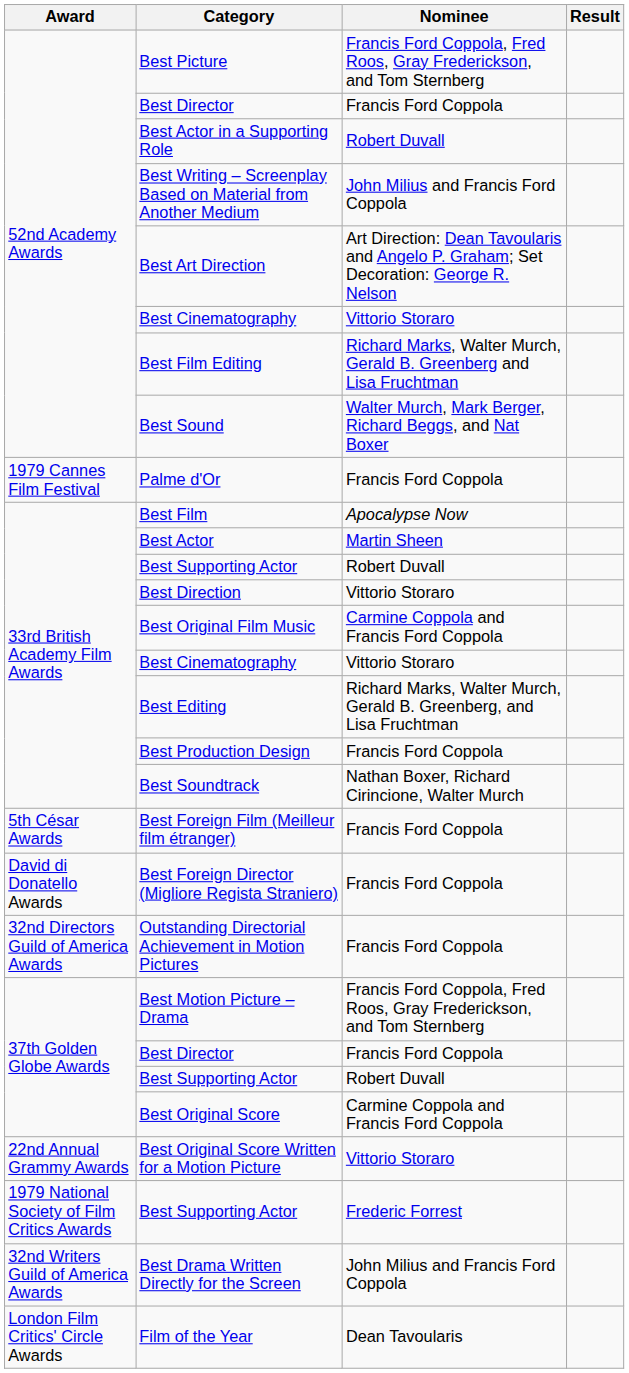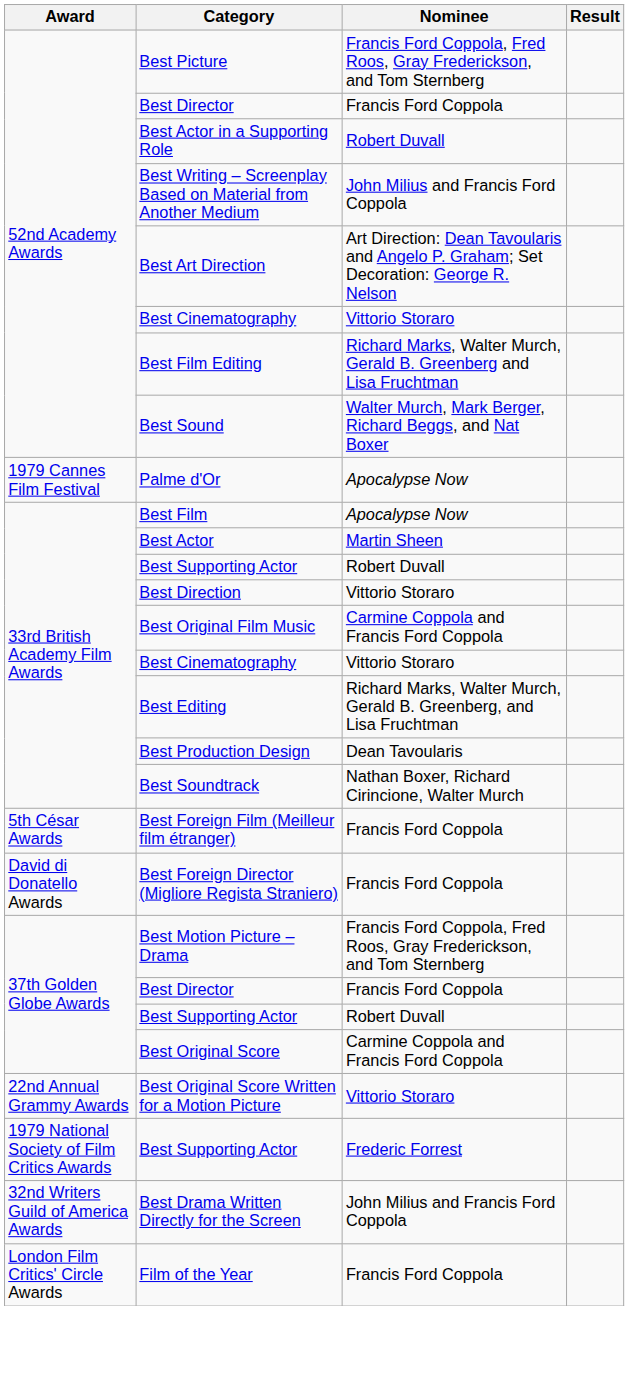 <table class="wikitable">
 <tr>
 <th>Award</th>
 <th>Category</th>
 <th>Nominee</th>
 <th>Result</th>
 </tr>
 <tr>
 <td rowspan=8><a href='#'>52nd Academy Awards</a></td>
 <td><a href='#'>Best Picture</a></td>
 <td><a href='#'>Francis Ford Coppola</a>, <a href='#'>Fred Roos</a>, <a href='#'>Gray Frederickson</a>, and Tom Sternberg</td>
 <td></td>
 </tr>
 <tr>
 <td><a href='#'>Best Director</a></td>
 <td>Francis Ford Coppola</td>
 <td></td>
 </tr>
 <tr>
 <td><a href='#'>Best Actor in a Supporting Role</a></td>
 <td><a href='#'>Robert Duvall</a></td>
 <td></td>
 </tr>
 <tr>
 <td><a href='#'>Best Writing – Screenplay Based on Material from Another Medium</a></td>
 <td><a href='#'>John Milius</a> and Francis Ford Coppola</td>
 <td></td>
 </tr>
 <tr>
 <td><a href='#'>Best Art Direction</a></td>
 <td>Art Direction: <a href='#'>Dean Tavoularis</a> and <a href='#'>Angelo P. Graham</a>; Set Decoration: <a href='#'>George R. Nelson</a></td>
 <td></td>
 </tr>
 <tr>
 <td><a href='#'>Best Cinematography</a></td>
 <td><a href='#'>Vittorio Storaro</a></td>
 <td></td>
 </tr>
 <tr>
 <td><a href='#'>Best Film Editing</a></td>
 <td><a href='#'>Richard Marks</a>, Walter Murch, <a href='#'>Gerald B. Greenberg</a> and <a href='#'>Lisa Fruchtman</a></td>
 <td></td>
 </tr>
 <tr>
 <td><a href='#'>Best Sound</a></td>
 <td><a href='#'>Walter Murch</a>, <a href='#'>Mark Berger</a>, <a href='#'>Richard Beggs</a>, and <a href='#'>Nat Boxer</a></td>
 <td></td>
 </tr>
 <tr>
 <td><a href='#'>1979 Cannes Film Festival</a></td>
 <td><a href='#'>Palme d'Or</a></td>
-<td>Francis Ford Coppola</td>
+<td><em>Apocalypse Now</em></td>
 <td></td>
 </tr>
 <tr>
 <td rowspan=9><a href='#'>33rd British Academy Film Awards</a></td>
 <td><a href='#'>Best Film</a></td>
 <td><em>Apocalypse Now</em></td>
 <td></td>
 </tr>
 <tr>
 <td><a href='#'>Best Actor</a></td>
 <td><a href='#'>Martin Sheen</a></td>
 <td></td>
 </tr>
 <tr>
 <td><a href='#'>Best Supporting Actor</a></td>
 <td>Robert Duvall</td>
 <td></td>
 </tr>
 <tr>
 <td><a href='#'>Best Direction</a></td>
 <td>Vittorio Storaro</td>
 <td></td>
 </tr>
 <tr>
 <td><a href='#'>Best Original Film Music</a></td>
 <td><a href='#'>Carmine Coppola</a> and Francis Ford Coppola</td>
 <td></td>
 </tr>
 <tr>
 <td><a href='#'>Best Cinematography</a></td>
 <td>Vittorio Storaro</td>
 <td></td>
 </tr>
 <tr>
 <td><a href='#'>Best Editing</a></td>
 <td>Richard Marks, Walter Murch, Gerald B. Greenberg, and Lisa Fruchtman</td>
 <td></td>
 </tr>
 <tr>
 <td><a href='#'>Best Production Design</a></td>
-<td>Francis Ford Coppola</td>
+<td>Dean Tavoularis</td>
 <td></td>
 </tr>
 <tr>
 <td><a href='#'>Best Soundtrack</a></td>
 <td>Nathan Boxer, Richard Cirincione, Walter Murch</td>
 <td></td>
 </tr>
 <tr>
 <td><a href='#'>5th César Awards</a></td>
 <td><a href='#'>Best Foreign Film (Meilleur film étranger)</a></td>
 <td>Francis Ford Coppola</td>
 <td></td>
 </tr>
 <tr>
 <td><a href='#'>David di Donatello</a> Awards</td>
 <td><a href='#'>Best Foreign Director (Migliore Regista Straniero)</a></td>
-<td>Francis Ford Coppola</td>
-<td></td>
-</tr>
-<tr>
-<td><a href='#'>32nd Directors Guild of America Awards</a></td>
-<td><a href='#'>Outstanding Directorial Achievement in Motion Pictures</a></td>
 <td>Francis Ford Coppola</td>
 <td></td>
 </tr>
 <tr>
 <td rowspan=4><a href='#'>37th Golden Globe Awards</a></td>
 <td><a href='#'>Best Motion Picture – Drama</a></td>
 <td>Francis Ford Coppola, Fred Roos, Gray Frederickson, and Tom Sternberg</td>
 <td></td>
 </tr>
 <tr>
 <td><a href='#'>Best Director</a></td>
 <td>Francis Ford Coppola</td>
 <td></td>
 </tr>
 <tr>
 <td><a href='#'>Best Supporting Actor</a></td>
 <td>Robert Duvall</td>
 <td></td>
 </tr>
 <tr>
 <td><a href='#'>Best Original Score</a></td>
 <td>Carmine Coppola and Francis Ford Coppola</td>
 <td></td>
 </tr>
 <tr>
 <td><a href='#'>22nd Annual Grammy Awards</a></td>
 <td><a href='#'>Best Original Score Written for a Motion Picture</a></td>
 <td><a href='#'>Vittorio Storaro</a></td>
 <td></td>
 </tr>
 <tr>
 <td><a href='#'>1979 National Society of Film Critics Awards</a></td>
 <td><a href='#'>Best Supporting Actor</a></td>
 <td><a href='#'>Frederic Forrest</a></td>
 <td></td>
 </tr>
 <tr>
 <td><a href='#'>32nd Writers Guild of America Awards</a></td>
 <td><a href='#'>Best Drama Written Directly for the Screen</a></td>
 <td>John Milius and Francis Ford Coppola</td>
 <td></td>
 </tr>
 <tr>
 <td><a href='#'>London Film Critics' Circle</a> Awards</td>
 <td><a href='#'>Film of the Year</a></td>
-<td>Dean Tavoularis</td>
+<td>Francis Ford Coppola</td>
 <td></td>
 </tr>
 </table>
